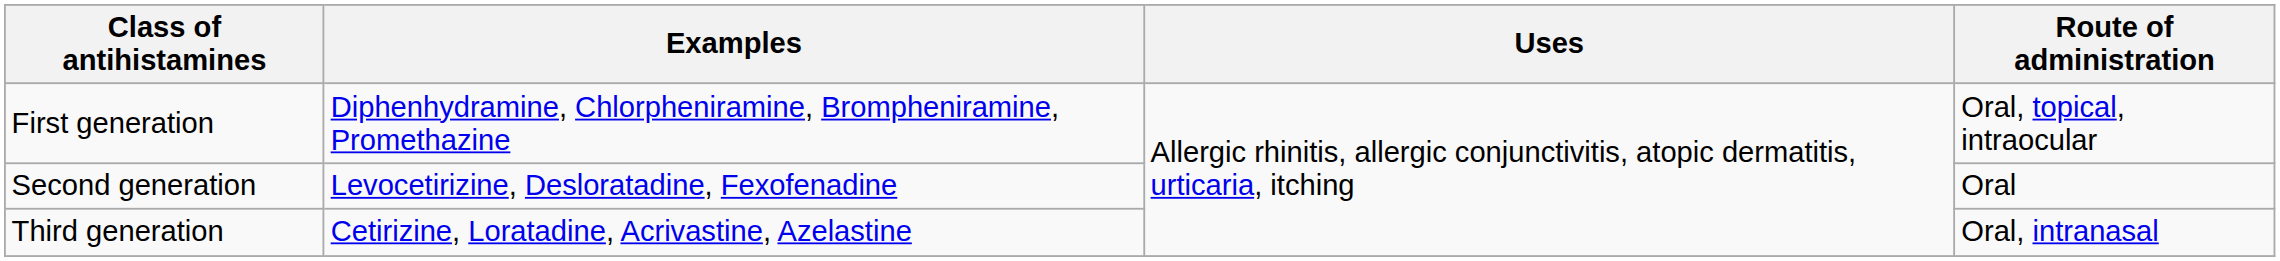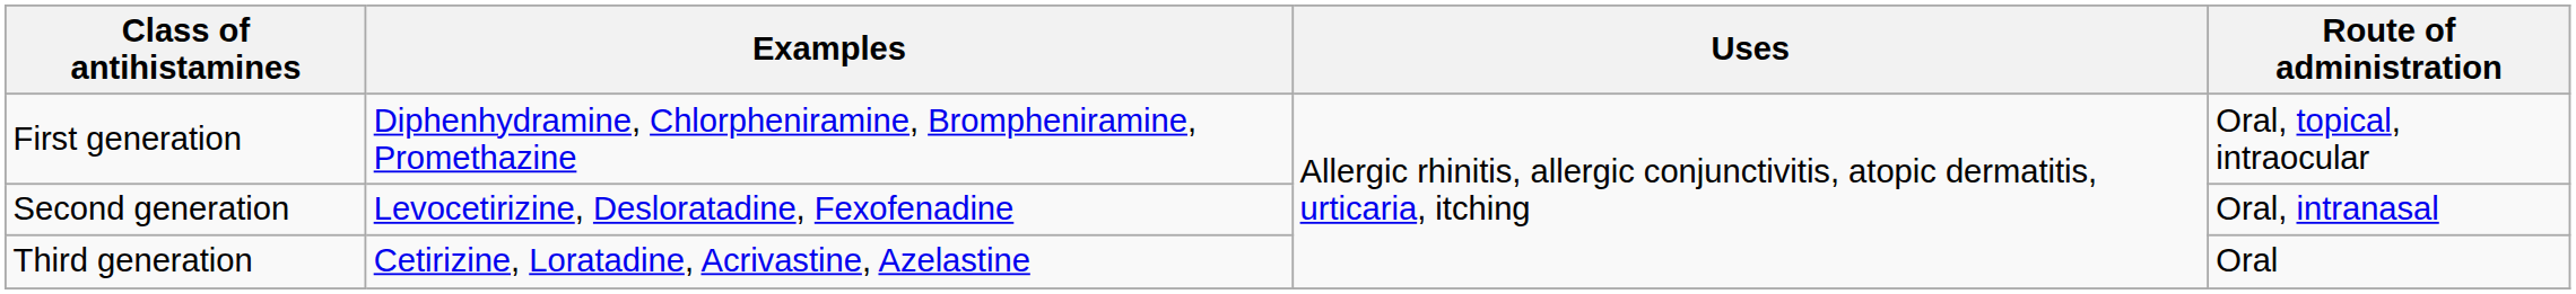 <table class="wikitable">
 <tr>
 <th>Class of antihistamines</th>
 <th>Examples</th>
 <th>Uses</th>
 <th>Route of administration</th>
 </tr>
 <tr>
 <td>First generation</td>
 <td><a href='#'>Diphenhydramine</a>, <a href='#'>Chlorpheniramine</a>, <a href='#'>Brompheniramine</a>, <a href='#'>Promethazine</a></td>
 <td rowspan="3">Allergic rhinitis, allergic conjunctivitis, atopic dermatitis, <a href='#'>urticaria</a>, itching</td>
 <td>Oral, <a href='#'>topical</a>, intraocular</td>
 </tr>
 <tr>
 <td>Second generation</td>
 <td><a href='#'>Levocetirizine</a>, <a href='#'>Desloratadine</a>, <a href='#'>Fexofenadine</a></td>
-<td>Oral</td>
+<td>Oral, <a href='#'>intranasal</a></td>
 </tr>
 <tr>
 <td>Third generation</td>
 <td><a href='#'>Cetirizine</a>, <a href='#'>Loratadine</a>, <a href='#'>Acrivastine</a>, <a href='#'>Azelastine</a></td>
-<td>Oral, <a href='#'>intranasal</a></td>
+<td>Oral</td>
 </tr>
 </table>
